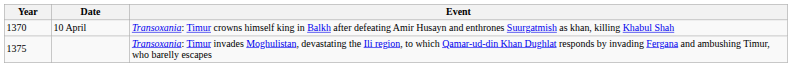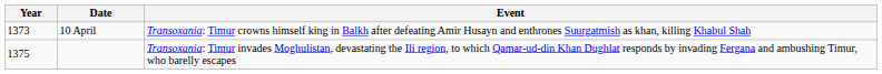 <table class="wikitable" width="100%">
 <tr>
 <th style="width:6%">Year</th>
 <th style="width:10%">Date</th>
 <th>Event</th>
 </tr>
 <tr>
-<td>1370</td>
+<td>1373</td>
 <td>10 April</td>
 <td><em><a href='#'>Transoxania</a></em>: <a href='#'>Timur</a> crowns himself king in <a href='#'>Balkh</a> after defeating Amir Husayn and enthrones <a href='#'>Suurgatmish</a> as khan, killing <a href='#'>Khabul Shah</a></td>
 </tr>
 <tr>
 <td>1375</td>
 <td></td>
 <td><em><a href='#'>Transoxania</a></em>: <a href='#'>Timur</a> invades <a href='#'>Moghulistan</a>, devastating the <a href='#'>Ili region</a>, to which <a href='#'>Qamar-ud-din Khan Dughlat</a> responds by invading <a href='#'>Fergana</a> and ambushing Timur, who barelly escapes</td>
 </tr>
 </table>
